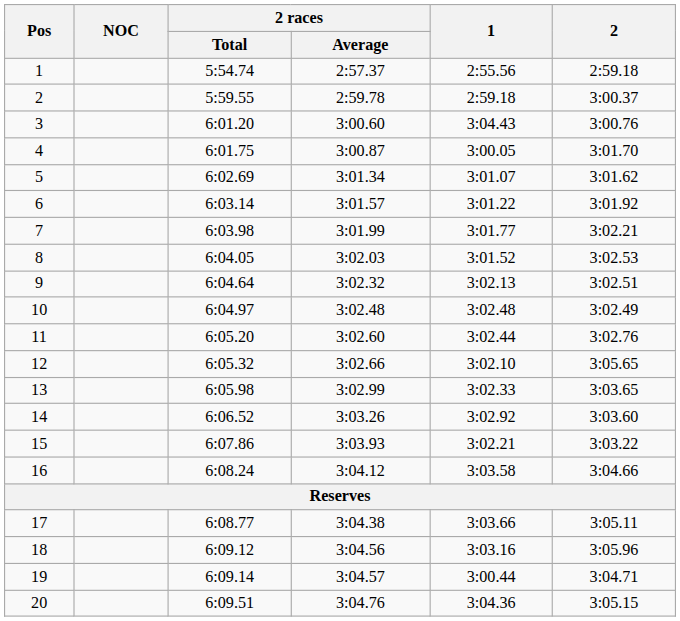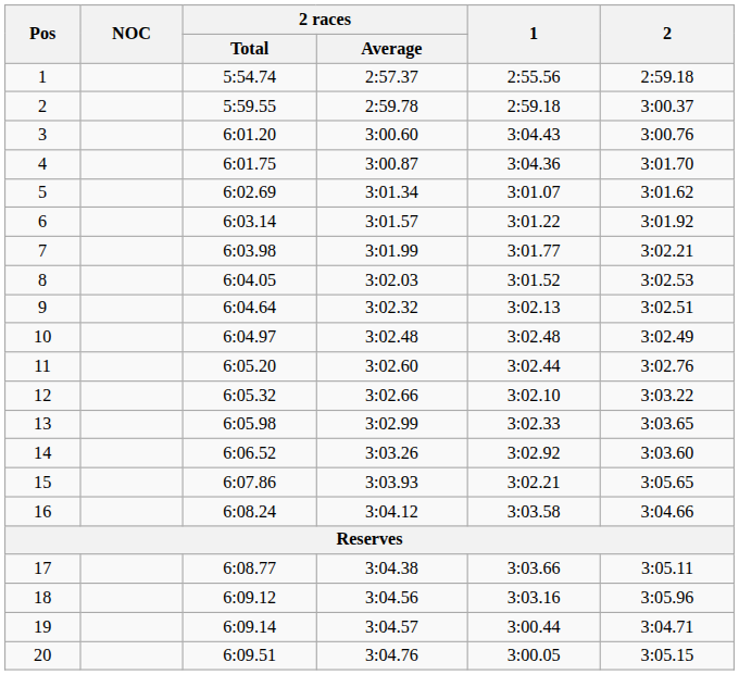 <table class="wikitable" width=600 style="text-align:center; font-size:90%">
 <tr>
 <th rowspan=2>Pos</th>
 <th rowspan=2>NOC</th>
 <th colspan=2>2 races</th>
 <th rowspan=2>1</th>
 <th rowspan=2>2</th>
 </tr>
 <tr>
 <th>Total</th>
 <th>Average</th>
 </tr>
 <tr>
 <td>1</td>
 <td align="left"></td>
 <td>5:54.74</td>
 <td>2:57.37</td>
 <td>2:55.56</td>
 <td>2:59.18</td>
 </tr>
 <tr>
 <td>2</td>
 <td align="left"></td>
 <td>5:59.55</td>
 <td>2:59.78</td>
 <td>2:59.18</td>
 <td>3:00.37</td>
 </tr>
 <tr>
 <td>3</td>
 <td align="left"></td>
 <td>6:01.20</td>
 <td>3:00.60</td>
 <td>3:04.43</td>
 <td>3:00.76</td>
 </tr>
 <tr>
 <td>4</td>
 <td align="left"></td>
 <td>6:01.75</td>
 <td>3:00.87</td>
-<td>3:00.05</td>
+<td>3:04.36</td>
 <td>3:01.70</td>
 </tr>
 <tr>
 <td>5</td>
 <td align="left"></td>
 <td>6:02.69</td>
 <td>3:01.34</td>
 <td>3:01.07</td>
 <td>3:01.62</td>
 </tr>
 <tr>
 <td>6</td>
 <td align="left"></td>
 <td>6:03.14</td>
 <td>3:01.57</td>
 <td>3:01.22</td>
 <td>3:01.92</td>
 </tr>
 <tr>
 <td>7</td>
 <td align="left"></td>
 <td>6:03.98</td>
 <td>3:01.99</td>
 <td>3:01.77</td>
 <td>3:02.21</td>
 </tr>
 <tr>
 <td>8</td>
 <td align="left"></td>
 <td>6:04.05</td>
 <td>3:02.03</td>
 <td>3:01.52</td>
 <td>3:02.53</td>
 </tr>
 <tr>
 <td>9</td>
 <td align="left"></td>
 <td>6:04.64</td>
 <td>3:02.32</td>
 <td>3:02.13</td>
 <td>3:02.51</td>
 </tr>
 <tr>
 <td>10</td>
 <td align="left"></td>
 <td>6:04.97</td>
 <td>3:02.48</td>
 <td>3:02.48</td>
 <td>3:02.49</td>
 </tr>
 <tr>
 <td>11</td>
 <td align="left"></td>
 <td>6:05.20</td>
 <td>3:02.60</td>
 <td>3:02.44</td>
 <td>3:02.76</td>
 </tr>
 <tr>
 <td>12</td>
 <td align="left"></td>
 <td>6:05.32</td>
 <td>3:02.66</td>
 <td>3:02.10</td>
-<td>3:05.65</td>
+<td>3:03.22</td>
 </tr>
 <tr>
 <td>13</td>
 <td align="left"></td>
 <td>6:05.98</td>
 <td>3:02.99</td>
 <td>3:02.33</td>
 <td>3:03.65</td>
 </tr>
 <tr>
 <td>14</td>
 <td align="left"></td>
 <td>6:06.52</td>
 <td>3:03.26</td>
 <td>3:02.92</td>
 <td>3:03.60</td>
 </tr>
 <tr>
 <td>15</td>
 <td align="left"></td>
 <td>6:07.86</td>
 <td>3:03.93</td>
 <td>3:02.21</td>
-<td>3:03.22</td>
+<td>3:05.65</td>
 </tr>
 <tr>
 <td>16</td>
 <td align="left"></td>
 <td>6:08.24</td>
 <td>3:04.12</td>
 <td>3:03.58</td>
 <td>3:04.66</td>
 </tr>
 <tr>
 <th colspan=6>Reserves</th>
 </tr>
 <tr>
 <td>17</td>
 <td align="left"></td>
 <td>6:08.77</td>
 <td>3:04.38</td>
 <td>3:03.66</td>
 <td>3:05.11</td>
 </tr>
 <tr>
 <td>18</td>
 <td align="left"></td>
 <td>6:09.12</td>
 <td>3:04.56</td>
 <td>3:03.16</td>
 <td>3:05.96</td>
 </tr>
 <tr>
 <td>19</td>
 <td align="left"></td>
 <td>6:09.14</td>
 <td>3:04.57</td>
 <td>3:00.44</td>
 <td>3:04.71</td>
 </tr>
 <tr>
 <td>20</td>
 <td align="left"></td>
 <td>6:09.51</td>
 <td>3:04.76</td>
-<td>3:04.36</td>
+<td>3:00.05</td>
 <td>3:05.15</td>
 </tr>
 </table>
